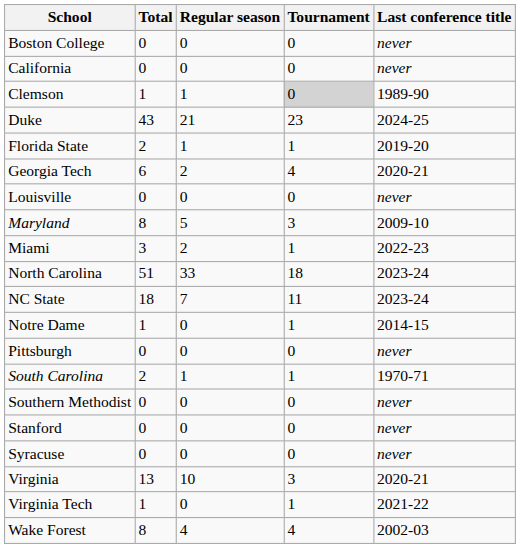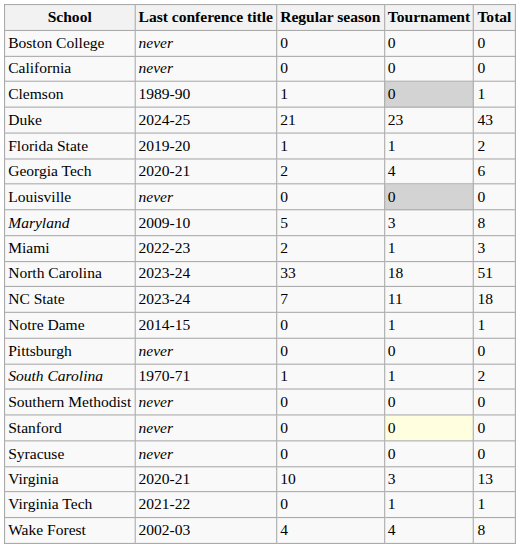 <table class="wikitable sortable" style="font-size:90%">
 <tr>
 <th>School</th>
-<th>Total</th>
+<th>Last conference title</th>
 <th>Regular season</th>
 <th>Tournament</th>
-<th>Last conference title</th>
+<th>Total</th>
 </tr>
 <tr>
 <td>Boston College</td>
+<td><em>never</em></td>
 <td>0</td>
 <td>0</td>
 <td>0</td>
-<td><em>never</em></td>
 </tr>
 <tr>
 <td>California</td>
+<td><em>never</em></td>
 <td>0</td>
 <td>0</td>
 <td>0</td>
-<td><em>never</em></td>
 </tr>
 <tr>
 <td>Clemson</td>
-<td>1</td>
+<td>1989-90</td>
 <td>1</td>
 <td style="background: lightgrey;">0</td>
-<td>1989-90</td>
+<td>1</td>
 </tr>
 <tr>
 <td>Duke</td>
-<td>43</td>
+<td>2024-25</td>
 <td>21</td>
 <td>23</td>
-<td>2024-25</td>
+<td>43</td>
 </tr>
 <tr>
 <td>Florida State</td>
-<td>2</td>
+<td>2019-20</td>
 <td>1</td>
 <td>1</td>
-<td>2019-20</td>
+<td>2</td>
 </tr>
 <tr>
 <td>Georgia Tech</td>
-<td>6</td>
+<td>2020-21</td>
 <td>2</td>
 <td>4</td>
-<td>2020-21</td>
+<td>6</td>
 </tr>
 <tr>
 <td>Louisville</td>
+<td><em>never</em></td>
+<td>0</td>
+<td style="background: lightgrey;">0</td>
+<td>0</td>
+</tr>
+<tr>
+<td><em>Maryland</em></td>
+<td>2009-10</td>
+<td>5</td>
+<td>3</td>
+<td>8</td>
+</tr>
+<tr>
+<td>Miami</td>
+<td>2022-23</td>
+<td>2</td>
+<td>1</td>
+<td>3</td>
+</tr>
+<tr>
+<td>North Carolina</td>
+<td>2023-24</td>
+<td>33</td>
+<td>18</td>
+<td>51</td>
+</tr>
+<tr>
+<td>NC State</td>
+<td>2023-24</td>
+<td>7</td>
+<td>11</td>
+<td>18</td>
+</tr>
+<tr>
+<td>Notre Dame</td>
+<td>2014-15</td>
+<td>0</td>
+<td>1</td>
+<td>1</td>
+</tr>
+<tr>
+<td>Pittsburgh</td>
+<td><em>never</em></td>
 <td>0</td>
 <td>0</td>
 <td>0</td>
-<td><em>never</em></td>
 </tr>
 <tr>
-<td><em>Maryland</em></td>
-<td>8</td>
-<td>5</td>
-<td>3</td>
-<td>2009-10</td>
+<td><em>South Carolina</em></td>
+<td>1970-71</td>
+<td>1</td>
+<td>1</td>
+<td>2</td>
 </tr>
 <tr>
-<td>Miami</td>
-<td>3</td>
-<td>2</td>
-<td>1</td>
-<td>2022-23</td>
-</tr>
-<tr>
-<td>North Carolina</td>
-<td>51</td>
-<td>33</td>
-<td>18</td>
-<td>2023-24</td>
-</tr>
-<tr>
-<td>NC State</td>
-<td>18</td>
-<td>7</td>
-<td>11</td>
-<td>2023-24</td>
-</tr>
-<tr>
-<td>Notre Dame</td>
-<td>1</td>
-<td>0</td>
-<td>1</td>
-<td>2014-15</td>
-</tr>
-<tr>
-<td>Pittsburgh</td>
+<td>Southern Methodist</td>
+<td><em>never</em></td>
 <td>0</td>
 <td>0</td>
 <td>0</td>
-<td><em>never</em></td>
 </tr>
 <tr>
-<td><em>South Carolina</em></td>
-<td>2</td>
-<td>1</td>
-<td>1</td>
-<td>1970-71</td>
+<td>Stanford</td>
+<td><em>never</em></td>
+<td>0</td>
+<td style="background: lightyellow;">0</td>
+<td>0</td>
 </tr>
 <tr>
-<td>Southern Methodist</td>
+<td>Syracuse</td>
+<td><em>never</em></td>
 <td>0</td>
 <td>0</td>
 <td>0</td>
-<td><em>never</em></td>
-</tr>
-<tr>
-<td>Stanford</td>
-<td>0</td>
-<td>0</td>
-<td>0</td>
-<td><em>never</em></td>
-</tr>
-<tr>
-<td>Syracuse</td>
-<td>0</td>
-<td>0</td>
-<td>0</td>
-<td><em>never</em></td>
 </tr>
 <tr>
 <td>Virginia</td>
-<td>13</td>
+<td>2020-21</td>
 <td>10</td>
 <td>3</td>
-<td>2020-21</td>
+<td>13</td>
 </tr>
 <tr>
 <td>Virginia Tech</td>
-<td>1</td>
+<td>2021-22</td>
 <td>0</td>
 <td>1</td>
-<td>2021-22</td>
+<td>1</td>
 </tr>
 <tr>
 <td>Wake Forest</td>
-<td>8</td>
+<td>2002-03</td>
 <td>4</td>
 <td>4</td>
-<td>2002-03</td>
+<td>8</td>
 </tr>
 </table>
